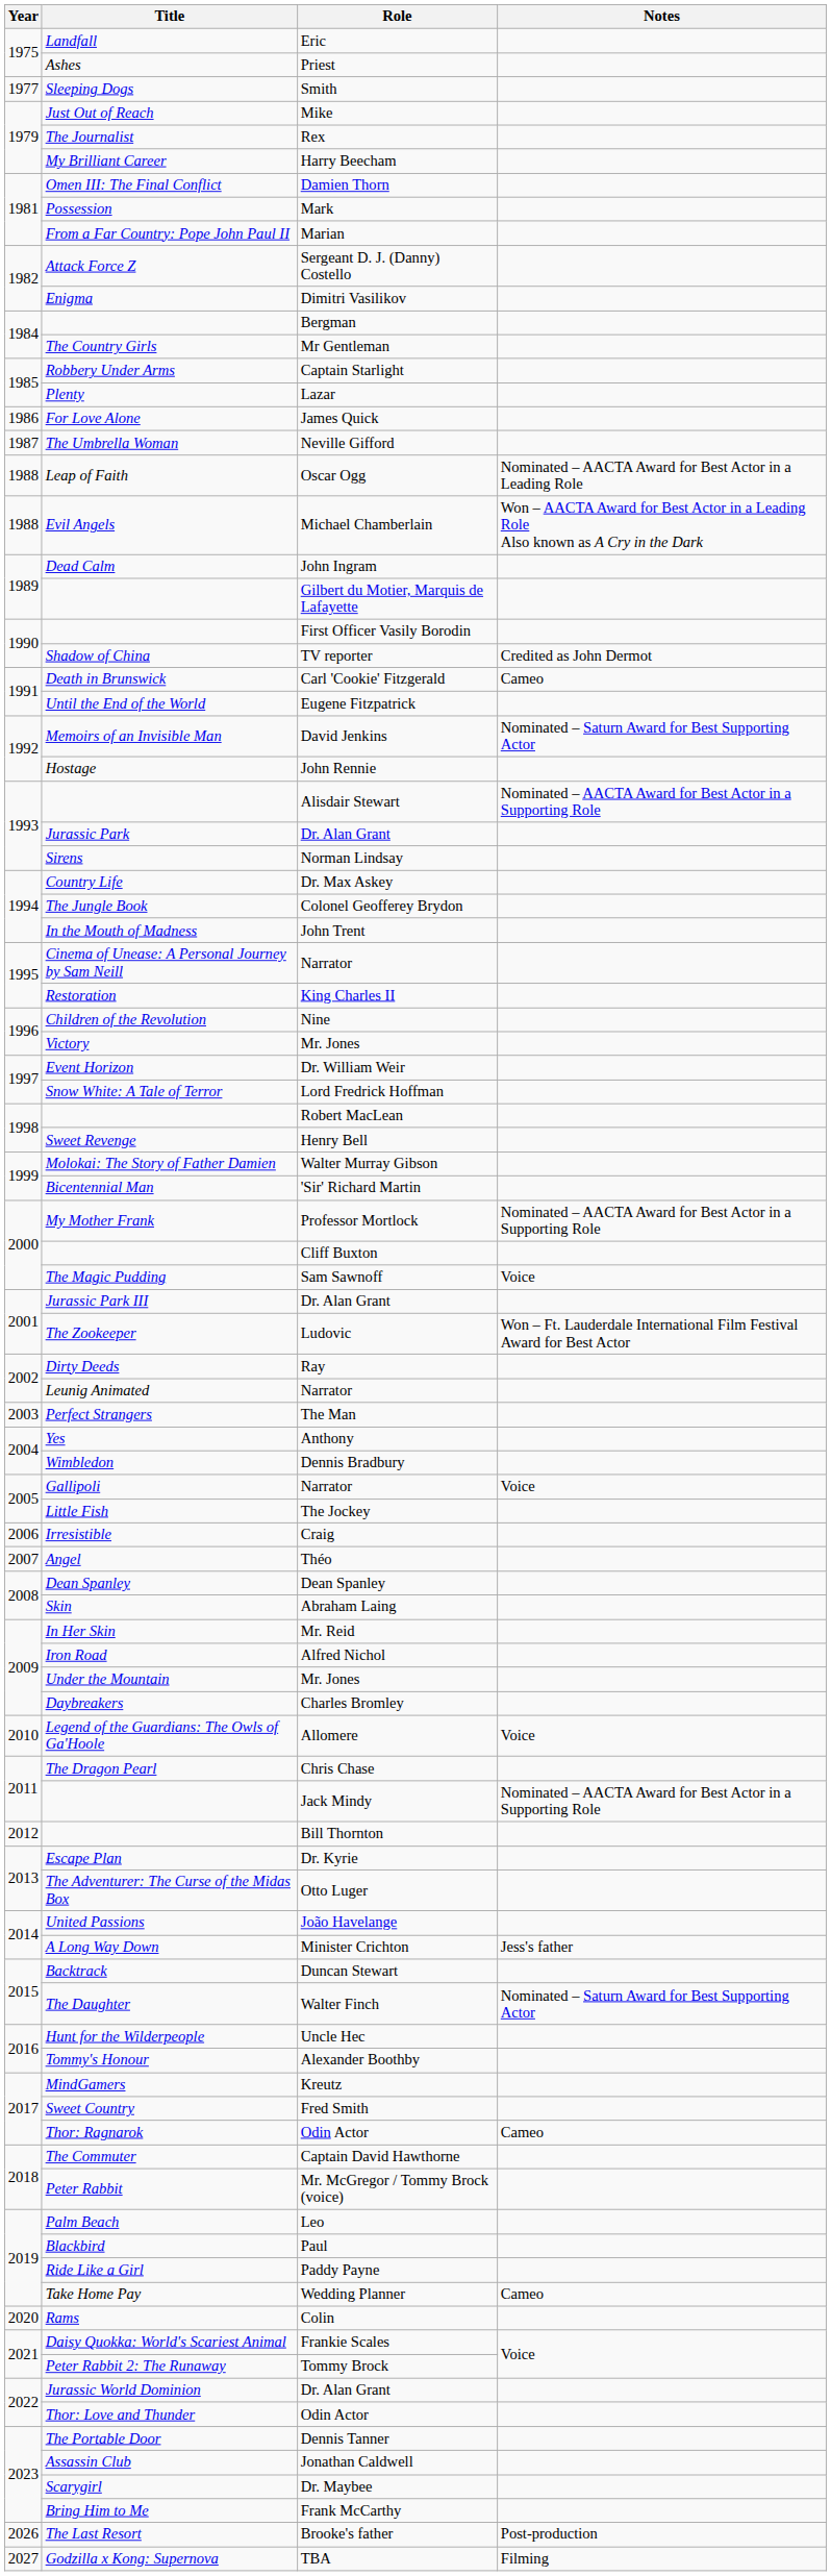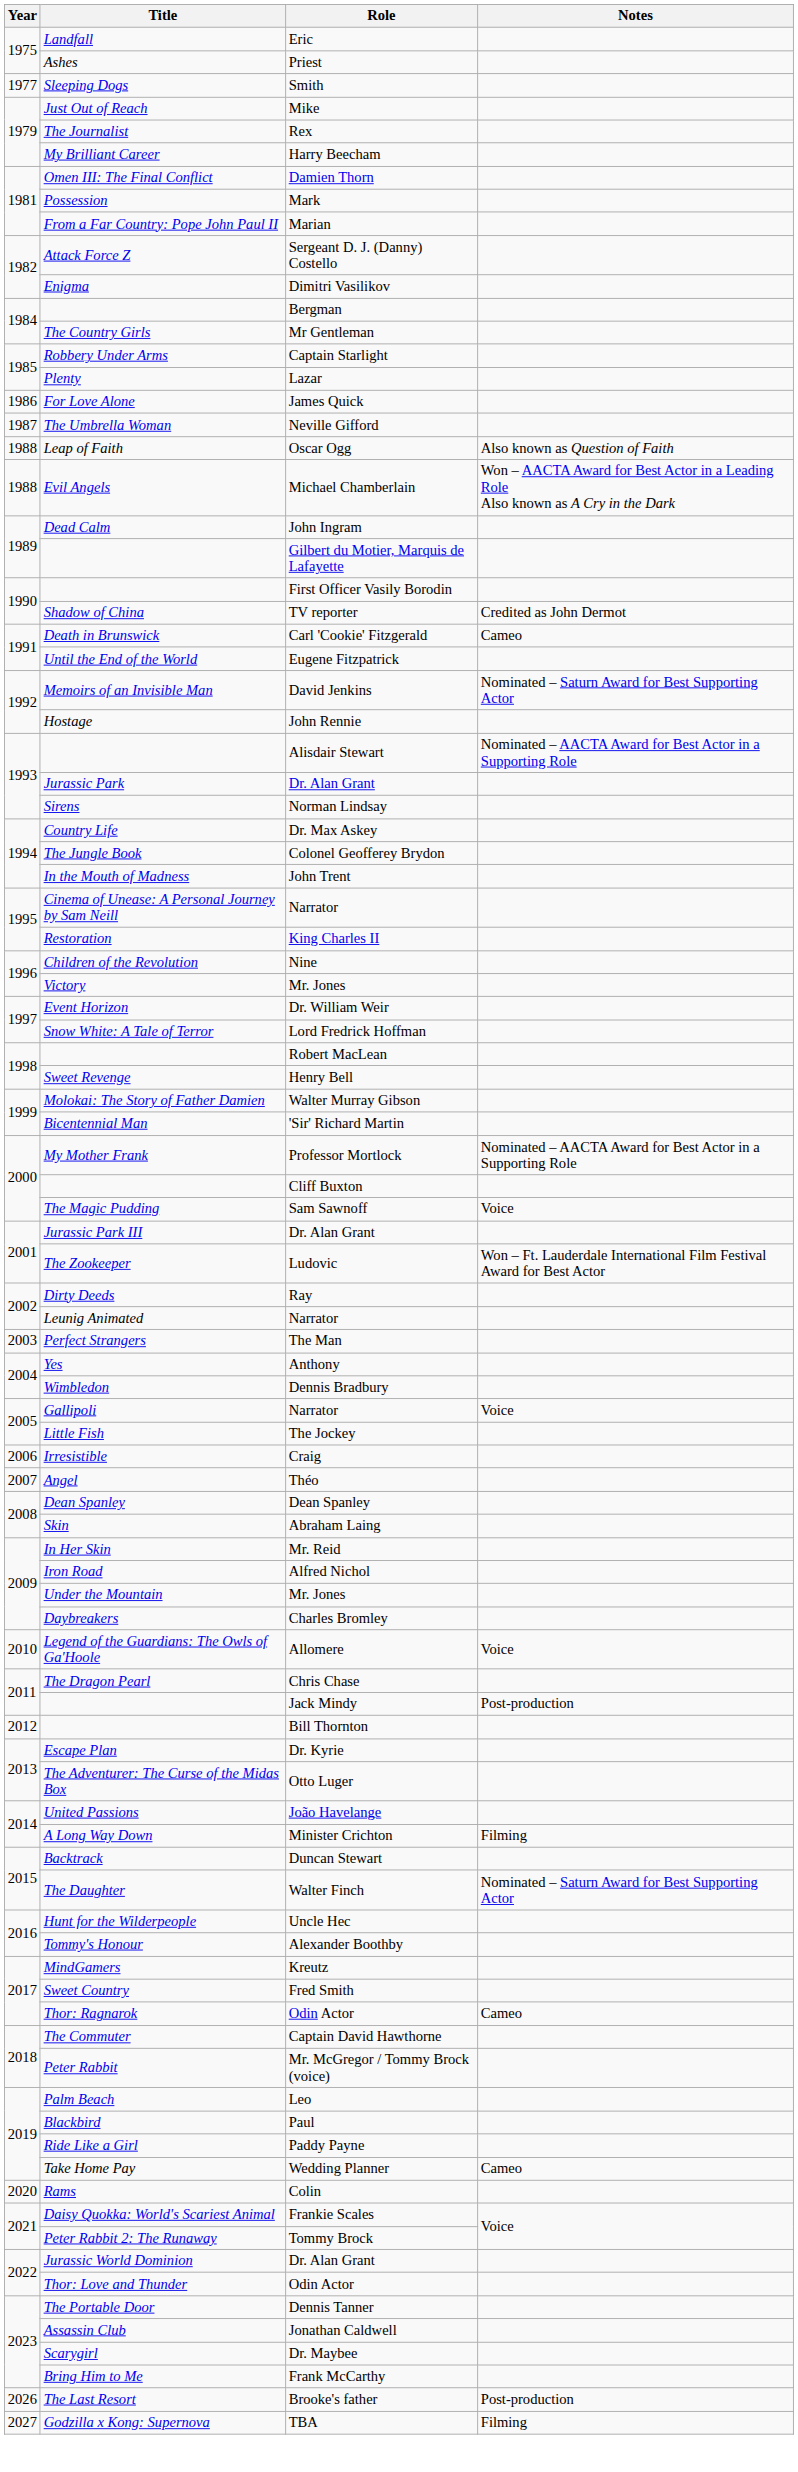 <table class="wikitable sortable">
 <tr>
 <th>Year</th>
 <th>Title</th>
 <th>Role</th>
 <th>Notes</th>
 </tr>
 <tr>
 <td rowspan=2>1975</td>
 <td><em><a href='#'>Landfall</a></em></td>
 <td>Eric</td>
 <td></td>
 </tr>
 <tr>
 <td><em>Ashes</em></td>
 <td>Priest</td>
 <td></td>
 </tr>
 <tr>
 <td>1977</td>
 <td><em><a href='#'>Sleeping Dogs</a></em></td>
 <td>Smith</td>
 <td></td>
 </tr>
 <tr>
 <td rowspan=3>1979</td>
 <td><em><a href='#'>Just Out of Reach</a></em></td>
 <td>Mike</td>
 <td></td>
 </tr>
 <tr>
 <td><em><a href='#'>The Journalist</a></em></td>
 <td>Rex</td>
 <td></td>
 </tr>
 <tr>
 <td><em><a href='#'>My Brilliant Career</a></em></td>
 <td>Harry Beecham</td>
 <td></td>
 </tr>
 <tr>
 <td rowspan=3>1981</td>
 <td><em><a href='#'>Omen III: The Final Conflict</a></em></td>
 <td><a href='#'>Damien Thorn</a></td>
 <td></td>
 </tr>
 <tr>
 <td><em><a href='#'>Possession</a></em></td>
 <td>Mark</td>
 <td></td>
 </tr>
 <tr>
 <td><em><a href='#'>From a Far Country: Pope John Paul II</a></em></td>
 <td>Marian</td>
 <td></td>
 </tr>
 <tr>
 <td rowspan=2>1982</td>
 <td><em><a href='#'>Attack Force Z</a></em></td>
 <td>Sergeant D. J. (Danny) Costello</td>
 <td></td>
 </tr>
 <tr>
 <td><em><a href='#'>Enigma</a></em></td>
 <td>Dimitri Vasilikov</td>
 <td></td>
 </tr>
 <tr>
 <td rowspan=2>1984</td>
 <td><em></em></td>
 <td>Bergman</td>
 <td></td>
 </tr>
 <tr>
 <td><em><a href='#'>The Country Girls</a></em></td>
 <td>Mr Gentleman</td>
 <td></td>
 </tr>
 <tr>
 <td rowspan=2>1985</td>
 <td><em><a href='#'>Robbery Under Arms</a></em></td>
 <td>Captain Starlight</td>
 <td></td>
 </tr>
 <tr>
 <td><em><a href='#'>Plenty</a></em></td>
 <td>Lazar</td>
 <td></td>
 </tr>
 <tr>
 <td>1986</td>
 <td><em><a href='#'>For Love Alone</a></em></td>
 <td>James Quick</td>
 <td></td>
 </tr>
 <tr>
 <td>1987</td>
 <td><em><a href='#'>The Umbrella Woman</a></em></td>
 <td>Neville Gifford</td>
 <td></td>
 </tr>
 <tr>
 <td>1988</td>
 <td><em>Leap of Faith</em></td>
 <td>Oscar Ogg</td>
-<td>Nominated – AACTA Award for Best Actor in a Leading Role</td>
+<td>Also known as <em>Question of Faith</em></td>
 </tr>
 <tr>
 <td>1988</td>
 <td><em><a href='#'>Evil Angels</a></em></td>
 <td>Michael Chamberlain</td>
 <td>Won – <a href='#'>AACTA Award for Best Actor in a Leading Role</a><br>Also known as <em>A Cry in the Dark</em></td>
 </tr>
 <tr>
 <td rowspan=2>1989</td>
 <td><em><a href='#'>Dead Calm</a></em></td>
 <td>John Ingram</td>
 <td></td>
 </tr>
 <tr>
 <td><em></em></td>
 <td><a href='#'>Gilbert du Motier, Marquis de Lafayette</a></td>
 <td></td>
 </tr>
 <tr>
 <td rowspan=2>1990</td>
 <td><em></em></td>
 <td>First Officer Vasily Borodin</td>
 <td></td>
 </tr>
 <tr>
 <td><em><a href='#'>Shadow of China</a></em></td>
 <td>TV reporter</td>
 <td>Credited as John Dermot</td>
 </tr>
 <tr>
 <td rowspan=2>1991</td>
 <td><em><a href='#'>Death in Brunswick</a></em></td>
 <td>Carl 'Cookie' Fitzgerald</td>
 <td>Cameo</td>
 </tr>
 <tr>
 <td><em><a href='#'>Until the End of the World</a></em></td>
 <td>Eugene Fitzpatrick</td>
 <td></td>
 </tr>
 <tr>
 <td rowspan=2>1992</td>
 <td><em><a href='#'>Memoirs of an Invisible Man</a></em></td>
 <td>David Jenkins</td>
 <td>Nominated – <a href='#'>Saturn Award for Best Supporting Actor</a></td>
 </tr>
 <tr>
 <td><em>Hostage</em></td>
 <td>John Rennie</td>
 <td></td>
 </tr>
 <tr>
 <td rowspan=3>1993</td>
 <td><em></em></td>
 <td>Alisdair Stewart</td>
 <td>Nominated – <a href='#'>AACTA Award for Best Actor in a Supporting Role</a></td>
 </tr>
 <tr>
 <td><em><a href='#'>Jurassic Park</a></em></td>
 <td><a href='#'>Dr. Alan Grant</a></td>
 <td></td>
 </tr>
 <tr>
 <td><em><a href='#'>Sirens</a></em></td>
 <td>Norman Lindsay</td>
 <td></td>
 </tr>
 <tr>
 <td rowspan=3>1994</td>
 <td><em><a href='#'>Country Life</a></em></td>
 <td>Dr. Max Askey</td>
 <td></td>
 </tr>
 <tr>
 <td><em><a href='#'>The Jungle Book</a></em></td>
 <td>Colonel Geofferey Brydon</td>
 <td></td>
 </tr>
 <tr>
 <td><em><a href='#'>In the Mouth of Madness</a></em></td>
 <td>John Trent</td>
 <td></td>
 </tr>
 <tr>
 <td rowspan=2>1995</td>
 <td><em><a href='#'>Cinema of Unease: A Personal Journey by Sam Neill</a></em></td>
 <td>Narrator</td>
 <td></td>
 </tr>
 <tr>
 <td><em><a href='#'>Restoration</a></em></td>
 <td><a href='#'>King Charles II</a></td>
 <td></td>
 </tr>
 <tr>
 <td rowspan=2>1996</td>
 <td><em><a href='#'>Children of the Revolution</a></em></td>
 <td>Nine</td>
 <td></td>
 </tr>
 <tr>
 <td><em><a href='#'>Victory</a></em></td>
 <td>Mr. Jones</td>
 <td></td>
 </tr>
 <tr>
 <td rowspan=2>1997</td>
 <td><em><a href='#'>Event Horizon</a></em></td>
 <td>Dr. William Weir</td>
 <td></td>
 </tr>
 <tr>
 <td><em><a href='#'>Snow White: A Tale of Terror</a></em></td>
 <td>Lord Fredrick Hoffman</td>
 <td></td>
 </tr>
 <tr>
 <td rowspan=2>1998</td>
 <td><em></em></td>
 <td>Robert MacLean</td>
 <td></td>
 </tr>
 <tr>
 <td><em><a href='#'>Sweet Revenge</a></em></td>
 <td>Henry Bell</td>
 <td></td>
 </tr>
 <tr>
 <td rowspan=2>1999</td>
 <td><em><a href='#'>Molokai: The Story of Father Damien</a></em></td>
 <td>Walter Murray Gibson</td>
 <td></td>
 </tr>
 <tr>
 <td><em><a href='#'>Bicentennial Man</a></em></td>
 <td>'Sir' Richard Martin</td>
 <td></td>
 </tr>
 <tr>
 <td rowspan=3>2000</td>
 <td><em><a href='#'>My Mother Frank</a></em></td>
 <td>Professor Mortlock</td>
 <td>Nominated – AACTA Award for Best Actor in a Supporting Role</td>
 </tr>
 <tr>
 <td><em></em></td>
 <td>Cliff Buxton</td>
 <td></td>
 </tr>
 <tr>
 <td><em><a href='#'>The Magic Pudding</a></em></td>
 <td>Sam Sawnoff</td>
 <td>Voice</td>
 </tr>
 <tr>
 <td rowspan=2>2001</td>
 <td><em><a href='#'>Jurassic Park III</a></em></td>
 <td>Dr. Alan Grant</td>
 <td></td>
 </tr>
 <tr>
 <td><em><a href='#'>The Zookeeper</a></em></td>
 <td>Ludovic</td>
 <td>Won – Ft. Lauderdale International Film Festival Award for Best Actor</td>
 </tr>
 <tr>
 <td rowspan=2>2002</td>
 <td><em><a href='#'>Dirty Deeds</a></em></td>
 <td>Ray</td>
 <td></td>
 </tr>
 <tr>
 <td><em>Leunig Animated</em></td>
 <td>Narrator</td>
 <td></td>
 </tr>
 <tr>
 <td>2003</td>
 <td><em><a href='#'>Perfect Strangers</a></em></td>
 <td>The Man</td>
 <td></td>
 </tr>
 <tr>
 <td rowspan=2>2004</td>
 <td><em><a href='#'>Yes</a></em></td>
 <td>Anthony</td>
 <td></td>
 </tr>
 <tr>
 <td><em><a href='#'>Wimbledon</a></em></td>
 <td>Dennis Bradbury</td>
 <td></td>
 </tr>
 <tr>
 <td rowspan=2>2005</td>
 <td><em><a href='#'>Gallipoli</a></em></td>
 <td>Narrator</td>
 <td>Voice</td>
 </tr>
 <tr>
 <td><em><a href='#'>Little Fish</a></em></td>
 <td>The Jockey</td>
 <td></td>
 </tr>
 <tr>
 <td>2006</td>
 <td><em><a href='#'>Irresistible</a></em></td>
 <td>Craig</td>
 <td></td>
 </tr>
 <tr>
 <td>2007</td>
 <td><em><a href='#'>Angel</a></em></td>
 <td>Théo</td>
 <td></td>
 </tr>
 <tr>
 <td rowspan=2>2008</td>
 <td><em><a href='#'>Dean Spanley</a></em></td>
 <td>Dean Spanley</td>
 <td></td>
 </tr>
 <tr>
 <td><em><a href='#'>Skin</a></em></td>
 <td>Abraham Laing</td>
 <td></td>
 </tr>
 <tr>
 <td rowspan=4>2009</td>
 <td><em><a href='#'>In Her Skin</a></em></td>
 <td>Mr. Reid</td>
 <td></td>
 </tr>
 <tr>
 <td><em><a href='#'>Iron Road</a></em></td>
 <td>Alfred Nichol</td>
 <td></td>
 </tr>
 <tr>
 <td><em><a href='#'>Under the Mountain</a></em></td>
 <td>Mr. Jones</td>
 <td></td>
 </tr>
 <tr>
 <td><em><a href='#'>Daybreakers</a></em></td>
 <td>Charles Bromley</td>
 <td></td>
 </tr>
 <tr>
 <td>2010</td>
 <td><em><a href='#'>Legend of the Guardians: The Owls of Ga'Hoole</a></em></td>
 <td>Allomere</td>
 <td>Voice</td>
 </tr>
 <tr>
 <td rowspan=2>2011</td>
 <td><em><a href='#'>The Dragon Pearl</a></em></td>
 <td>Chris Chase</td>
 <td></td>
 </tr>
 <tr>
 <td><em></em></td>
 <td>Jack Mindy</td>
-<td>Nominated – AACTA Award for Best Actor in a Supporting Role</td>
+<td>Post-production</td>
 </tr>
 <tr>
 <td>2012</td>
 <td><em></em></td>
 <td>Bill Thornton</td>
 <td></td>
 </tr>
 <tr>
 <td rowspan=2>2013</td>
 <td><em><a href='#'>Escape Plan</a></em></td>
 <td>Dr. Kyrie</td>
 <td></td>
 </tr>
 <tr>
 <td><em><a href='#'>The Adventurer: The Curse of the Midas Box</a></em></td>
 <td>Otto Luger</td>
 <td></td>
 </tr>
 <tr>
 <td rowspan=2>2014</td>
 <td><em><a href='#'>United Passions</a></em></td>
 <td><a href='#'>João Havelange</a></td>
 <td></td>
 </tr>
 <tr>
 <td><em><a href='#'>A Long Way Down</a></em></td>
 <td>Minister Crichton</td>
-<td>Jess's father</td>
+<td>Filming</td>
 </tr>
 <tr>
 <td rowspan=2>2015</td>
 <td><em><a href='#'>Backtrack</a></em></td>
 <td>Duncan Stewart</td>
 <td></td>
 </tr>
 <tr>
 <td><em><a href='#'>The Daughter</a></em></td>
 <td>Walter Finch</td>
 <td>Nominated – <a href='#'>Saturn Award for Best Supporting Actor</a></td>
 </tr>
 <tr>
 <td rowspan=2>2016</td>
 <td><em><a href='#'>Hunt for the Wilderpeople</a></em></td>
 <td>Uncle Hec</td>
 <td></td>
 </tr>
 <tr>
 <td><em><a href='#'>Tommy's Honour</a></em></td>
 <td>Alexander Boothby</td>
 <td></td>
 </tr>
 <tr>
 <td rowspan=3>2017</td>
 <td><em><a href='#'>MindGamers</a></em></td>
 <td>Kreutz</td>
 <td></td>
 </tr>
 <tr>
 <td><em><a href='#'>Sweet Country</a></em></td>
 <td>Fred Smith</td>
 <td></td>
 </tr>
 <tr>
 <td><em><a href='#'>Thor: Ragnarok</a></em></td>
 <td><a href='#'>Odin</a> Actor</td>
 <td>Cameo</td>
 </tr>
 <tr>
 <td rowspan=2>2018</td>
 <td><em><a href='#'>The Commuter</a></em></td>
 <td>Captain David Hawthorne</td>
 <td></td>
 </tr>
 <tr>
 <td><em><a href='#'>Peter Rabbit</a></em></td>
 <td>Mr. McGregor / Tommy Brock (voice)</td>
 <td></td>
 </tr>
 <tr>
 <td rowspan=4>2019</td>
 <td><em><a href='#'>Palm Beach</a></em></td>
 <td>Leo</td>
 <td></td>
 </tr>
 <tr>
 <td><em><a href='#'>Blackbird</a></em></td>
 <td>Paul</td>
 <td></td>
 </tr>
 <tr>
 <td><em><a href='#'>Ride Like a Girl</a></em></td>
 <td>Paddy Payne</td>
 <td></td>
 </tr>
 <tr>
 <td><em>Take Home Pay</em></td>
 <td>Wedding Planner</td>
 <td>Cameo</td>
 </tr>
 <tr>
 <td>2020</td>
 <td><em><a href='#'>Rams</a></em></td>
 <td>Colin</td>
 <td></td>
 </tr>
 <tr>
 <td rowspan=2>2021</td>
 <td><em><a href='#'>Daisy Quokka: World's Scariest Animal</a></em></td>
 <td>Frankie Scales</td>
 <td rowspan="2">Voice</td>
 </tr>
 <tr>
 <td><em><a href='#'>Peter Rabbit 2: The Runaway</a></em></td>
 <td>Tommy Brock</td>
 </tr>
 <tr>
 <td rowspan="2">2022</td>
 <td><em><a href='#'>Jurassic World Dominion</a></em></td>
 <td>Dr. Alan Grant</td>
 <td></td>
 </tr>
 <tr>
 <td><em><a href='#'>Thor: Love and Thunder</a></em></td>
 <td>Odin Actor</td>
 <td></td>
 </tr>
 <tr>
 <td rowspan="4">2023</td>
 <td><em><a href='#'>The Portable Door</a></em></td>
 <td>Dennis Tanner</td>
 <td></td>
 </tr>
 <tr>
 <td><em><a href='#'>Assassin Club</a></em></td>
 <td>Jonathan Caldwell</td>
 <td></td>
 </tr>
 <tr>
 <td><em><a href='#'>Scarygirl</a></em></td>
 <td>Dr. Maybee</td>
 <td></td>
 </tr>
 <tr>
 <td><em><a href='#'>Bring Him to Me</a></em></td>
 <td>Frank McCarthy</td>
 <td></td>
 </tr>
 <tr>
 <td>2026</td>
 <td><em><a href='#'>The Last Resort</a></em></td>
 <td>Brooke's father</td>
 <td>Post-production</td>
 </tr>
 <tr>
 <td>2027</td>
 <td><em><a href='#'>Godzilla x Kong: Supernova</a></em></td>
 <td>TBA</td>
 <td>Filming</td>
 </tr>
 </table>
